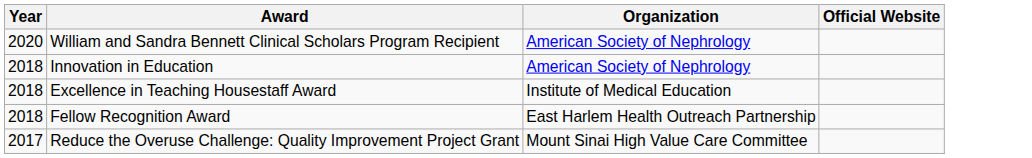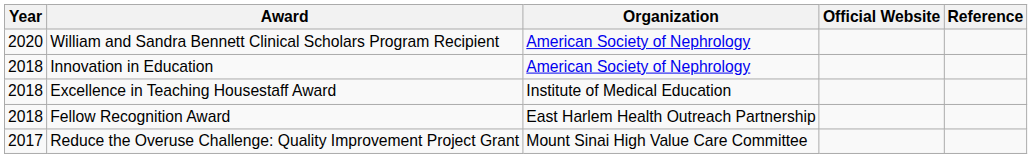 <table class="wikitable">
 <tr>
 <th>Year</th>
 <th>Award</th>
 <th>Organization</th>
 <th>Official Website</th>
+<th>Reference</th>
 </tr>
 <tr>
 <td>2020</td>
 <td>William and Sandra Bennett Clinical Scholars Program Recipient</td>
 <td><a href='#'>American Society of Nephrology</a></td>
+<td></td>
 <td></td>
 </tr>
 <tr>
 <td>2018</td>
 <td>Innovation in Education</td>
 <td><a href='#'>American Society of Nephrology</a></td>
 <td></td>
+<td></td>
 </tr>
 <tr>
 <td>2018</td>
 <td>Excellence in Teaching Housestaff Award</td>
 <td>Institute of Medical Education</td>
+<td></td>
 <td></td>
 </tr>
 <tr>
 <td>2018</td>
 <td>Fellow Recognition Award</td>
 <td>East Harlem Health Outreach Partnership</td>
 <td></td>
+<td></td>
 </tr>
 <tr>
 <td>2017</td>
 <td>Reduce the Overuse Challenge: Quality Improvement Project Grant</td>
 <td>Mount Sinai High Value Care Committee</td>
 <td></td>
+<td></td>
 </tr>
 </table>
